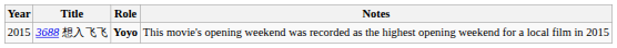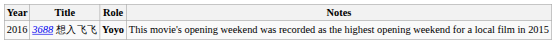 <table class="wikitable">
 <tr>
 <th>Year</th>
 <th>Title</th>
 <th>Role</th>
 <th>Notes</th>
 </tr>
 <tr>
-<td>2015</td>
+<td>2016</td>
 <td><em><a href='#'>3688</a></em> 想入飞飞</td>
 <td><strong>Yoyo</strong></td>
 <td>This movie's opening weekend was recorded as the highest opening weekend for a local film in 2015</td>
 </tr>
 </table>
